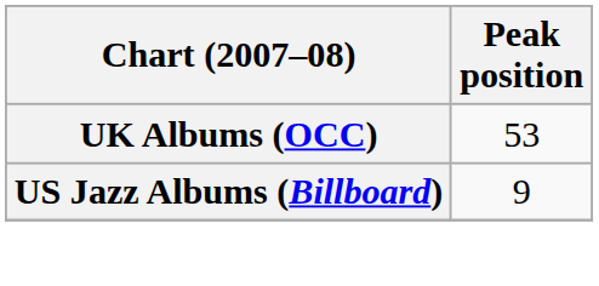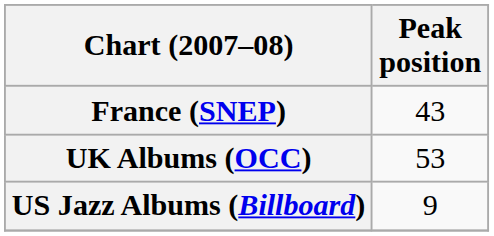 <table class="wikitable sortable plainrowheaders">
 <tr>
 <th scope="col">Chart (2007–08)</th>
 <th scope="col">Peak<br>position</th>
+</tr>
+<tr>
+<th scope="row">France (<a href='#'>SNEP</a>)</th>
+<td align="center">43</td>
 </tr>
 <tr>
 <th scope="row">UK Albums (<a href='#'>OCC</a>)</th>
 <td align="center">53</td>
 </tr>
 <tr>
 <th scope="row">US Jazz Albums (<em><a href='#'>Billboard</a></em>)</th>
 <td align="center">9</td>
 </tr>
 <tr>
 </tr>
 </table>
